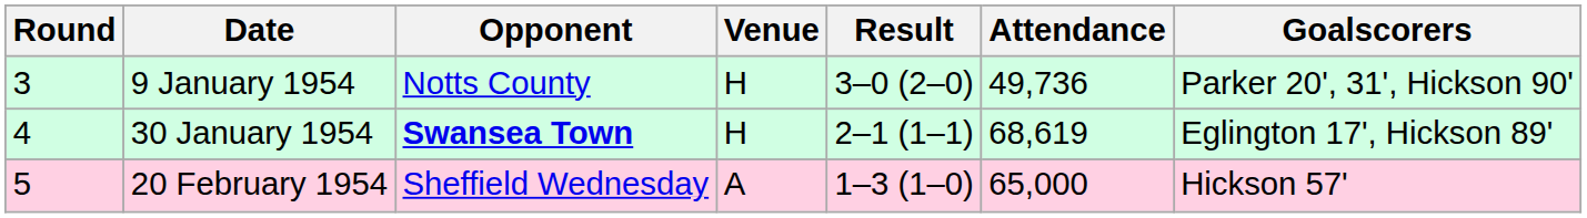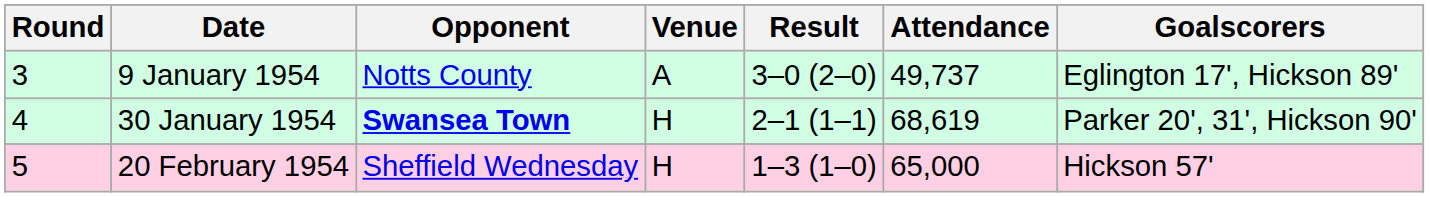 <table class="wikitable">
 <tr>
 <th>Round</th>
 <th>Date</th>
 <th>Opponent</th>
 <th>Venue</th>
 <th>Result</th>
 <th>Attendance</th>
 <th>Goalscorers</th>
 </tr>
 <tr style="background-color: #d0ffe3;">
 <td>3</td>
 <td>9 January 1954</td>
 <td><a href='#'>Notts County</a></td>
-<td>H</td>
+<td>A</td>
 <td>3–0 (2–0)</td>
-<td>49,736</td>
-<td>Parker 20', 31', Hickson 90'</td>
+<td>49,737</td>
+<td>Eglington 17', Hickson 89'</td>
 </tr>
 <tr style="background-color: #d0ffe3;">
 <td>4</td>
 <td>30 January 1954</td>
 <td><strong><a href='#'>Swansea Town</a></strong></td>
 <td>H</td>
 <td>2–1 (1–1)</td>
 <td>68,619</td>
-<td>Eglington 17', Hickson 89'</td>
+<td>Parker 20', 31', Hickson 90'</td>
 </tr>
 <tr style="background-color: #ffd0e3;">
 <td>5</td>
 <td>20 February 1954</td>
 <td><a href='#'>Sheffield Wednesday</a></td>
-<td>A</td>
+<td>H</td>
 <td>1–3 (1–0)</td>
 <td>65,000</td>
 <td>Hickson 57'</td>
 </tr>
 </table>
